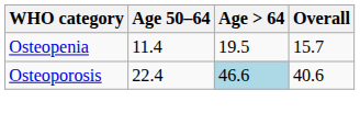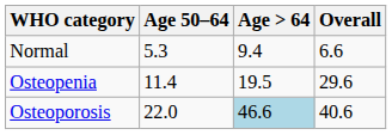 <table class="wikitable" align="center">
 <tr>
 <th>WHO category</th>
 <th>Age 50–64</th>
 <th>Age > 64</th>
 <th>Overall</th>
 </tr>
 <tr>
+<td>Normal</td>
+<td>5.3</td>
+<td>9.4</td>
+<td>6.6</td>
+</tr>
+<tr>
 <td><a href='#'>Osteopenia</a></td>
 <td>11.4</td>
 <td>19.5</td>
-<td>15.7</td>
+<td>29.6</td>
 </tr>
 <tr>
 <td><a href='#'>Osteoporosis</a></td>
-<td>22.4</td>
+<td>22.0</td>
 <td style="background: lightblue;">46.6</td>
 <td>40.6</td>
 </tr>
 </table>
